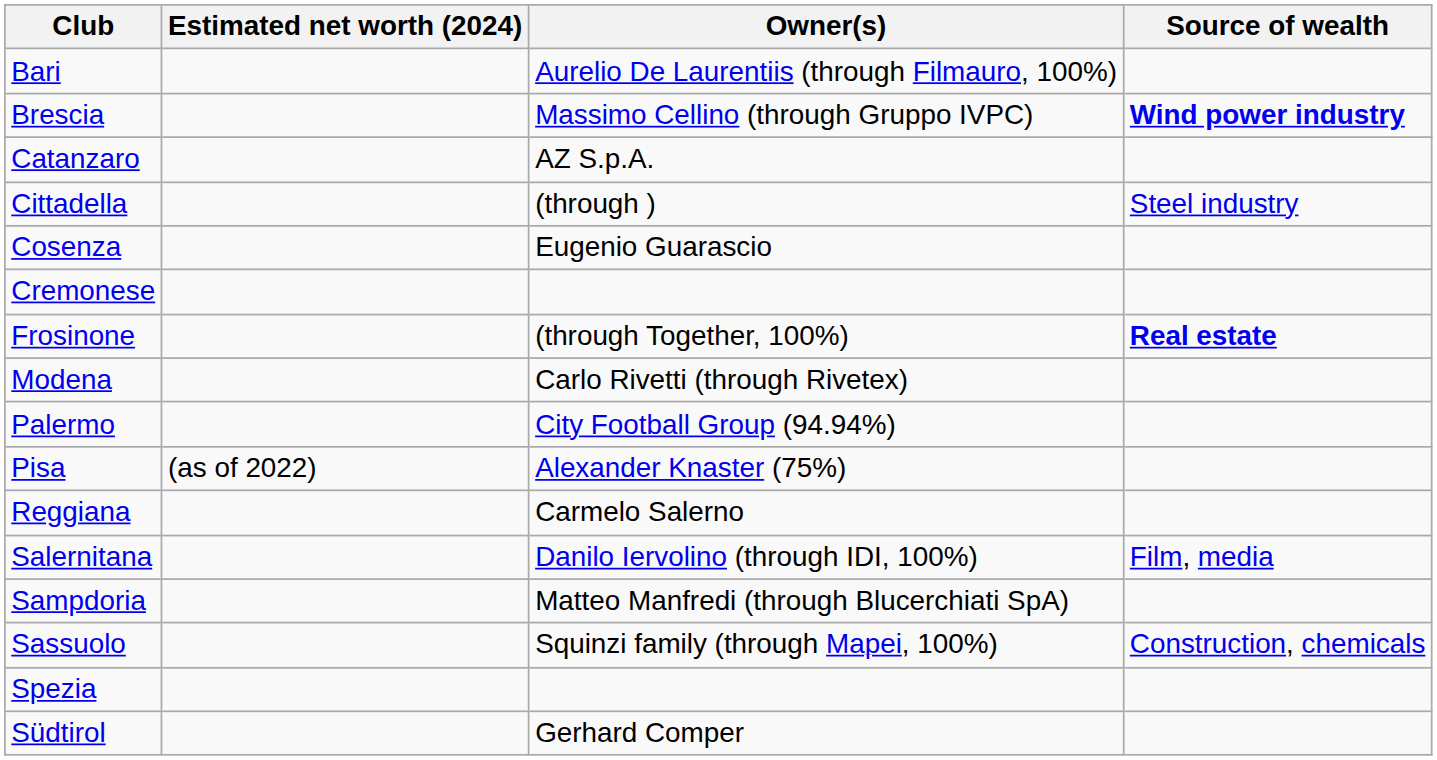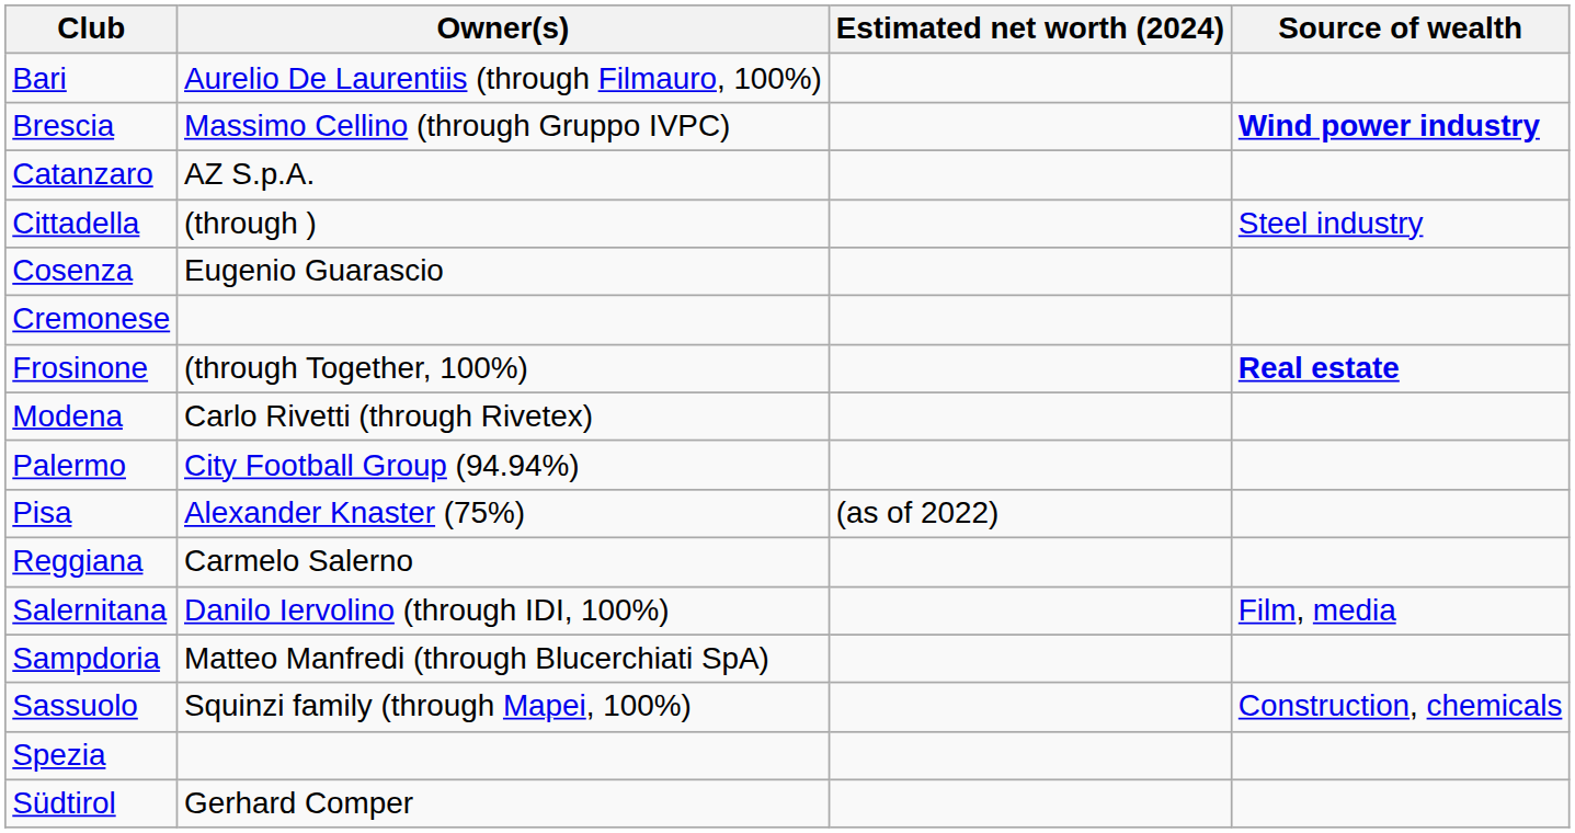 <table class="wikitable sortable">
 <tr>
 <th>Club</th>
+<th>Owner(s)</th>
 <th>Estimated net worth (2024)</th>
-<th>Owner(s)</th>
 <th>Source of wealth</th>
 </tr>
 <tr>
 <td><a href='#'>Bari</a></td>
+<td> <a href='#'>Aurelio De Laurentiis</a> (through <a href='#'>Filmauro</a>, 100%)</td>
 <td></td>
-<td> <a href='#'>Aurelio De Laurentiis</a> (through <a href='#'>Filmauro</a>, 100%)</td>
 <td></td>
 </tr>
 <tr>
 <td><a href='#'>Brescia</a></td>
+<td> <a href='#'>Massimo Cellino</a> (through Gruppo IVPC)</td>
 <td></td>
-<td> <a href='#'>Massimo Cellino</a> (through Gruppo IVPC)</td>
 <td><strong><a href='#'>Wind power industry</a></strong></td>
 </tr>
 <tr>
 <td><a href='#'>Catanzaro</a></td>
+<td> AZ S.p.A.</td>
 <td></td>
-<td> AZ S.p.A.</td>
 <td></td>
 </tr>
 <tr>
 <td><a href='#'>Cittadella</a></td>
+<td>  (through )</td>
 <td></td>
-<td>  (through )</td>
 <td><a href='#'>Steel industry</a></td>
 </tr>
 <tr>
 <td><a href='#'>Cosenza</a></td>
+<td> Eugenio Guarascio</td>
 <td></td>
-<td> Eugenio Guarascio</td>
 <td></td>
 </tr>
 <tr>
 <td><a href='#'>Cremonese</a></td>
+<td> </td>
 <td></td>
-<td> </td>
 <td></td>
 </tr>
 <tr>
 <td><a href='#'>Frosinone</a></td>
+<td>  (through Together, 100%)</td>
 <td></td>
-<td>  (through Together, 100%)</td>
 <td><strong><a href='#'>Real estate</a></strong></td>
 </tr>
 <tr>
 <td><a href='#'>Modena</a></td>
+<td> Carlo Rivetti (through Rivetex)</td>
 <td></td>
-<td> Carlo Rivetti (through Rivetex)</td>
 <td></td>
 </tr>
 <tr>
 <td><a href='#'>Palermo</a></td>
+<td> <a href='#'>City Football Group</a> (94.94%)</td>
 <td></td>
-<td> <a href='#'>City Football Group</a> (94.94%)</td>
 <td></td>
 </tr>
 <tr>
 <td><a href='#'>Pisa</a></td>
+<td> <a href='#'>Alexander Knaster</a> (75%)</td>
 <td> (as of 2022)</td>
-<td> <a href='#'>Alexander Knaster</a> (75%)</td>
 <td></td>
 </tr>
 <tr>
 <td><a href='#'>Reggiana</a></td>
+<td> Carmelo Salerno</td>
 <td></td>
-<td> Carmelo Salerno</td>
 <td></td>
 </tr>
 <tr>
 <td><a href='#'>Salernitana</a></td>
+<td> <a href='#'>Danilo Iervolino</a> (through IDI, 100%)</td>
 <td></td>
-<td> <a href='#'>Danilo Iervolino</a> (through IDI, 100%)</td>
 <td><a href='#'>Film</a>, <a href='#'>media</a></td>
 </tr>
 <tr>
 <td><a href='#'>Sampdoria</a></td>
+<td> Matteo Manfredi (through Blucerchiati SpA)</td>
 <td></td>
-<td> Matteo Manfredi (through Blucerchiati SpA)</td>
 <td></td>
 </tr>
 <tr>
 <td><a href='#'>Sassuolo</a></td>
+<td> Squinzi family (through <a href='#'>Mapei</a>, 100%)</td>
 <td></td>
-<td> Squinzi family (through <a href='#'>Mapei</a>, 100%)</td>
 <td><a href='#'>Construction</a>, <a href='#'>chemicals</a></td>
 </tr>
 <tr>
 <td><a href='#'>Spezia</a></td>
+<td> </td>
 <td></td>
-<td> </td>
 <td></td>
 </tr>
 <tr>
 <td><a href='#'>Südtirol</a></td>
+<td> Gerhard Comper</td>
 <td></td>
-<td> Gerhard Comper</td>
 <td></td>
 </tr>
 </table>
